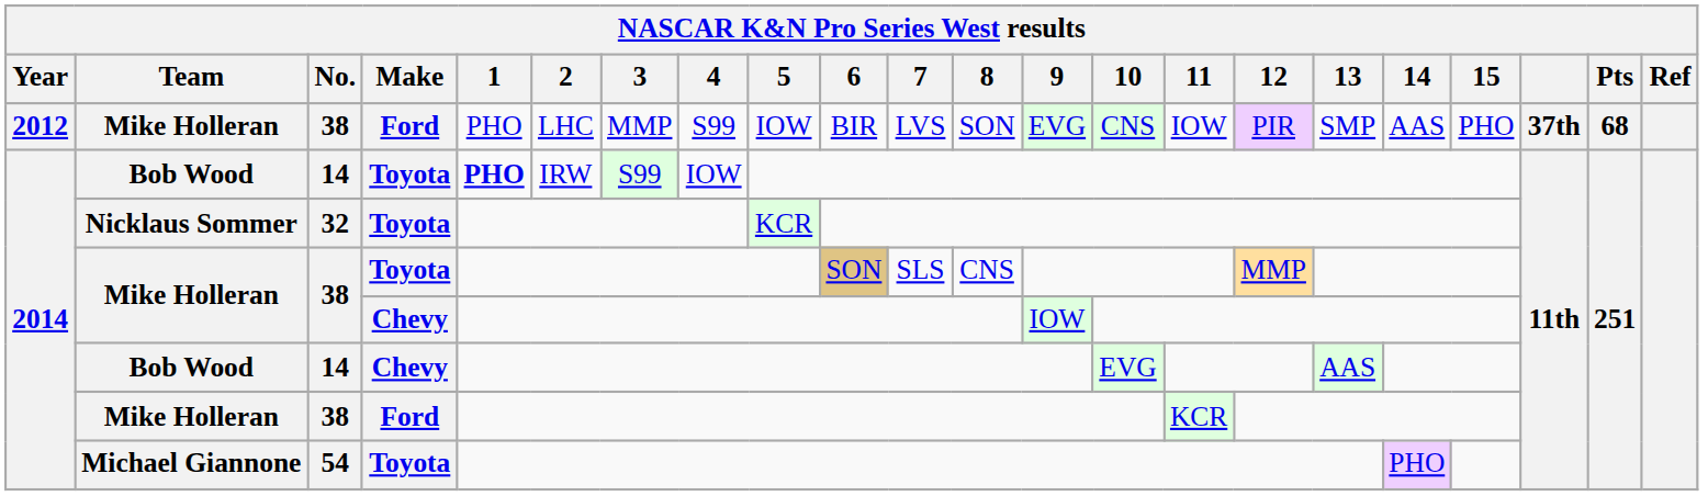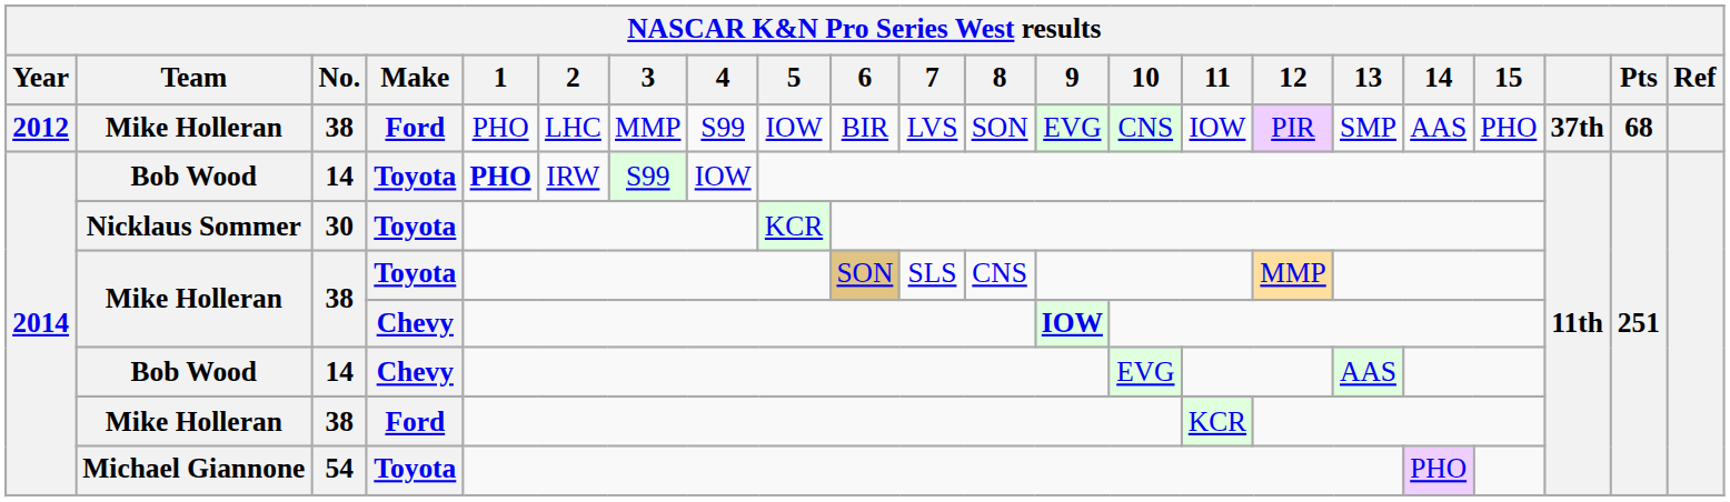 <table class="wikitable" style="text-align:center; font-size:75%">
 <tr>
 <th colspan=23><a href='#'>NASCAR K&N Pro Series West</a> results</th>
 </tr>
 <tr>
 <th>Year</th>
 <th>Team</th>
 <th>No.</th>
 <th>Make</th>
 <th>1</th>
 <th>2</th>
 <th>3</th>
 <th>4</th>
 <th>5</th>
 <th>6</th>
 <th>7</th>
 <th>8</th>
 <th>9</th>
 <th>10</th>
 <th>11</th>
 <th>12</th>
 <th>13</th>
 <th>14</th>
 <th>15</th>
 <th></th>
 <th>Pts</th>
 <th>Ref</th>
 </tr>
 <tr>
 <th><a href='#'>2012</a></th>
 <th>Mike Holleran</th>
 <th>38</th>
 <th><a href='#'>Ford</a></th>
 <td><a href='#'>PHO</a></td>
 <td><a href='#'>LHC</a></td>
 <td><a href='#'>MMP</a></td>
 <td><a href='#'>S99</a></td>
 <td><a href='#'>IOW</a></td>
 <td><a href='#'>BIR</a></td>
 <td><a href='#'>LVS</a></td>
 <td><a href='#'>SON</a></td>
 <td style="background:#DFFFDF;"><a href='#'>EVG</a><br></td>
 <td style="background:#DFFFDF;"><a href='#'>CNS</a><br></td>
 <td><a href='#'>IOW</a></td>
 <td style="background:#EFCFFF;"><a href='#'>PIR</a><br></td>
 <td><a href='#'>SMP</a></td>
 <td><a href='#'>AAS</a></td>
 <td><a href='#'>PHO</a></td>
 <th>37th</th>
 <th>68</th>
 <th></th>
 </tr>
 <tr>
 <th rowspan=7><a href='#'>2014</a></th>
 <th>Bob Wood</th>
 <th>14</th>
 <th><a href='#'>Toyota</a></th>
 <td><strong><a href='#'>PHO</a></strong></td>
 <td><a href='#'>IRW</a></td>
 <td style="background:#DFFFDF;"><a href='#'>S99</a><br></td>
 <td><a href='#'>IOW</a></td>
 <td colspan=11></td>
 <th rowspan=7>11th</th>
 <th rowspan=7>251</th>
 <th rowspan=7></th>
 </tr>
 <tr>
 <th>Nicklaus Sommer</th>
-<th>32</th>
+<th>30</th>
 <th><a href='#'>Toyota</a></th>
 <td colspan=4></td>
 <td style="background:#DFFFDF;"><a href='#'>KCR</a><br></td>
 <td colspan=10></td>
 </tr>
 <tr>
 <th rowspan=2>Mike Holleran</th>
 <th rowspan=2>38</th>
 <th><a href='#'>Toyota</a></th>
 <td colspan=5></td>
 <td style="background:#DFC484;"><a href='#'>SON</a><br></td>
 <td><a href='#'>SLS</a></td>
 <td><a href='#'>CNS</a></td>
 <td colspan=3></td>
 <td style="background:#FFDF9F;"><a href='#'>MMP</a><br></td>
 <td colspan=3></td>
 </tr>
 <tr>
 <th><a href='#'>Chevy</a></th>
 <td colspan=8></td>
-<td style="background:#DFFFDF;"><a href='#'>IOW</a><br></td>
+<td style="background:#DFFFDF;"><strong><a href='#'>IOW</a><br></strong></td>
 <td colspan=6></td>
 </tr>
 <tr>
 <th>Bob Wood</th>
 <th>14</th>
 <th><a href='#'>Chevy</a></th>
 <td colspan=9></td>
 <td style="background:#DFFFDF;"><a href='#'>EVG</a><br></td>
 <td colspan=2></td>
 <td style="background:#DFFFDF;"><a href='#'>AAS</a><br></td>
 <td colspan=2></td>
 </tr>
 <tr>
 <th>Mike Holleran</th>
 <th>38</th>
 <th><a href='#'>Ford</a></th>
 <td colspan=10></td>
 <td style="background:#DFFFDF;"><a href='#'>KCR</a><br></td>
 <td colspan=4></td>
 </tr>
 <tr>
 <th>Michael Giannone</th>
 <th>54</th>
 <th><a href='#'>Toyota</a></th>
 <td colspan=13></td>
 <td style="background:#EFCFFF;"><a href='#'>PHO</a><br></td>
 <td></td>
 </tr>
 </table>
